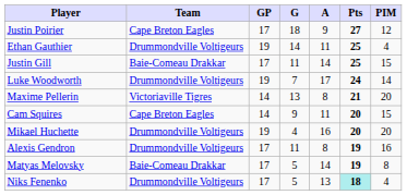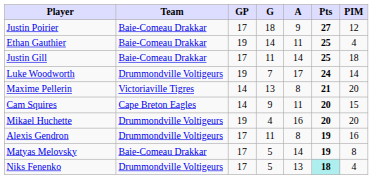 <table class="wikitable" style="text-align:center">
 <tr>
 <th style="background:#ddf; width:30%;">Player</th>
 <th style="background:#ddf; width:30%;">Team</th>
 <th style="background:#ddf; width:7.5%;">GP</th>
 <th style="background:#ddf; width:7.5%;">G</th>
 <th style="background:#ddf; width:7.5%;">A</th>
 <th style="background:#ddf; width:7.5%;">Pts</th>
 <th style="background:#ddf; width:7.5%;">PIM</th>
 </tr>
 <tr>
 <td align=left><a href='#'>Justin Poirier</a></td>
-<td align=left><a href='#'>Cape Breton Eagles</a></td>
+<td align=left><a href='#'>Baie-Comeau Drakkar</a></td>
 <td>17</td>
 <td>18</td>
 <td>9</td>
 <td><strong>27</strong></td>
 <td>12</td>
 </tr>
 <tr>
 <td align=left><a href='#'>Ethan Gauthier</a></td>
-<td align=left><a href='#'>Drummondville Voltigeurs</a></td>
+<td align=left><a href='#'>Baie-Comeau Drakkar</a></td>
 <td>19</td>
 <td>14</td>
 <td>11</td>
 <td><strong>25</strong></td>
 <td>4</td>
 </tr>
 <tr>
 <td align=left><a href='#'>Justin Gill</a></td>
 <td align=left><a href='#'>Baie-Comeau Drakkar</a></td>
 <td>17</td>
 <td>11</td>
 <td>14</td>
 <td><strong>25</strong></td>
-<td>15</td>
+<td>18</td>
 </tr>
 <tr>
 <td align=left><a href='#'>Luke Woodworth</a></td>
 <td align=left><a href='#'>Drummondville Voltigeurs</a></td>
 <td>19</td>
 <td>7</td>
 <td>17</td>
 <td><strong>24</strong></td>
 <td>14</td>
 </tr>
 <tr>
 <td align=left><a href='#'>Maxime Pellerin</a></td>
 <td align=left><a href='#'>Victoriaville Tigres</a></td>
 <td>14</td>
 <td>13</td>
 <td>8</td>
 <td><strong>21</strong></td>
 <td>20</td>
 </tr>
 <tr>
 <td align=left><a href='#'>Cam Squires</a></td>
 <td align=left><a href='#'>Cape Breton Eagles</a></td>
 <td>14</td>
 <td>9</td>
 <td>11</td>
 <td><strong>20</strong></td>
 <td>15</td>
 </tr>
 <tr>
 <td align=left><a href='#'>Mikael Huchette</a></td>
 <td align=left><a href='#'>Drummondville Voltigeurs</a></td>
 <td>19</td>
 <td>4</td>
 <td>16</td>
 <td><strong>20</strong></td>
 <td>20</td>
 </tr>
 <tr>
 <td align=left><a href='#'>Alexis Gendron</a></td>
 <td align=left><a href='#'>Drummondville Voltigeurs</a></td>
 <td>17</td>
 <td>11</td>
 <td>8</td>
 <td><strong>19</strong></td>
 <td>16</td>
 </tr>
 <tr>
 <td align=left><a href='#'>Matyas Melovsky</a></td>
 <td align=left><a href='#'>Baie-Comeau Drakkar</a></td>
 <td>17</td>
 <td>5</td>
 <td>14</td>
 <td><strong>19</strong></td>
 <td>8</td>
 </tr>
 <tr>
 <td align=left><a href='#'>Niks Fenenko</a></td>
 <td align=left><a href='#'>Drummondville Voltigeurs</a></td>
 <td>17</td>
 <td>5</td>
 <td>13</td>
 <td style="background: paleturquoise;"><strong>18</strong></td>
 <td>4</td>
 </tr>
 </table>
